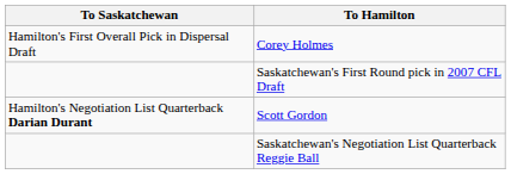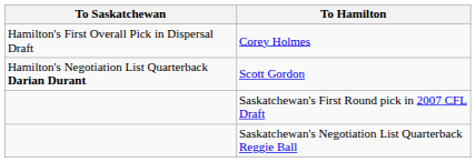 <table class="wikitable">
 <tr>
 <th>To Saskatchewan</th>
 <th>To Hamilton</th>
 </tr>
 <tr>
 <td>Hamilton's First Overall Pick in Dispersal Draft</td>
 <td><a href='#'>Corey Holmes</a></td>
 </tr>
 <tr>
+<td>Hamilton's Negotiation List Quarterback <strong>Darian Durant</strong></td>
+<td><a href='#'>Scott Gordon</a></td>
+</tr>
+<tr>
 <td></td>
 <td>Saskatchewan's First Round pick in <a href='#'>2007 CFL Draft</a></td>
-</tr>
-<tr>
-<td>Hamilton's Negotiation List Quarterback <strong>Darian Durant</strong></td>
-<td><a href='#'>Scott Gordon</a></td>
 </tr>
 <tr>
 <td></td>
 <td>Saskatchewan's Negotiation List Quarterback <a href='#'>Reggie Ball</a></td>
 </tr>
 </table>
